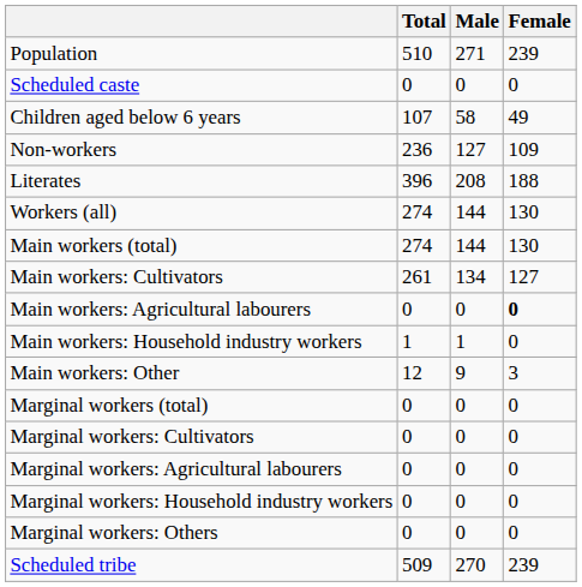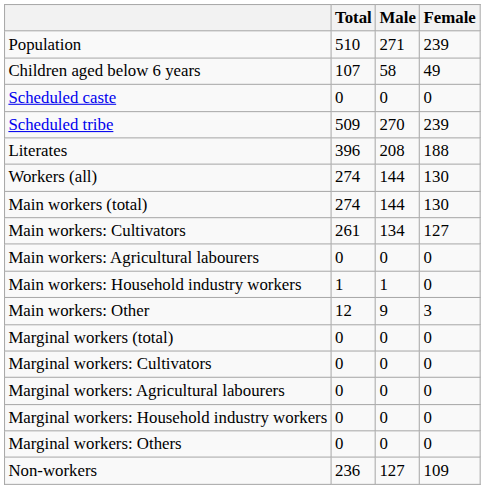 <table class="wikitable sortable">
 <tr>
 <th></th>
 <th>Total</th>
 <th>Male</th>
 <th>Female</th>
 </tr>
 <tr>
 <td>Population</td>
 <td>510</td>
 <td>271</td>
 <td>239</td>
 </tr>
 <tr>
+<td>Children aged below 6 years</td>
+<td>107</td>
+<td>58</td>
+<td>49</td>
+</tr>
+<tr>
 <td><a href='#'>Scheduled caste</a></td>
 <td>0</td>
 <td>0</td>
 <td>0</td>
 </tr>
 <tr>
-<td>Children aged below 6 years</td>
-<td>107</td>
-<td>58</td>
-<td>49</td>
-</tr>
-<tr>
-<td>Non-workers</td>
-<td>236</td>
-<td>127</td>
-<td>109</td>
+<td><a href='#'>Scheduled tribe</a></td>
+<td>509</td>
+<td>270</td>
+<td>239</td>
 </tr>
 <tr>
 <td>Literates</td>
 <td>396</td>
 <td>208</td>
 <td>188</td>
 </tr>
 <tr>
 <td>Workers (all)</td>
 <td>274</td>
 <td>144</td>
 <td>130</td>
 </tr>
 <tr>
 <td>Main workers (total)</td>
 <td>274</td>
 <td>144</td>
 <td>130</td>
 </tr>
 <tr>
 <td>Main workers: Cultivators</td>
 <td>261</td>
 <td>134</td>
 <td>127</td>
 </tr>
 <tr>
 <td>Main workers: Agricultural labourers</td>
 <td>0</td>
 <td>0</td>
-<td><strong>0</strong></td>
+<td>0</td>
 </tr>
 <tr>
 <td>Main workers: Household industry workers</td>
 <td>1</td>
 <td>1</td>
 <td>0</td>
 </tr>
 <tr>
 <td>Main workers: Other</td>
 <td>12</td>
 <td>9</td>
 <td>3</td>
 </tr>
 <tr>
 <td>Marginal workers (total)</td>
 <td>0</td>
 <td>0</td>
 <td>0</td>
 </tr>
 <tr>
 <td>Marginal workers: Cultivators</td>
 <td>0</td>
 <td>0</td>
 <td>0</td>
 </tr>
 <tr>
 <td>Marginal workers: Agricultural labourers</td>
 <td>0</td>
 <td>0</td>
 <td>0</td>
 </tr>
 <tr>
 <td>Marginal workers: Household industry workers</td>
 <td>0</td>
 <td>0</td>
 <td>0</td>
 </tr>
 <tr>
 <td>Marginal workers: Others</td>
 <td>0</td>
 <td>0</td>
 <td>0</td>
 </tr>
 <tr>
-<td><a href='#'>Scheduled tribe</a></td>
-<td>509</td>
-<td>270</td>
-<td>239</td>
+<td>Non-workers</td>
+<td>236</td>
+<td>127</td>
+<td>109</td>
 </tr>
 </table>
